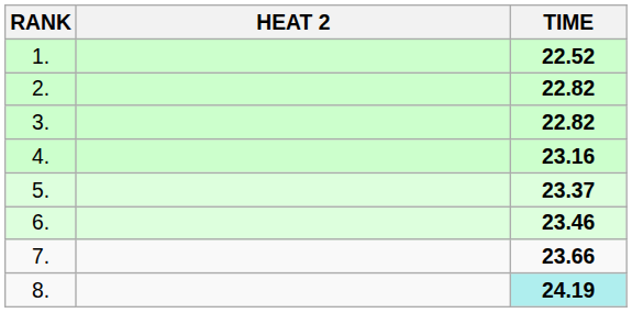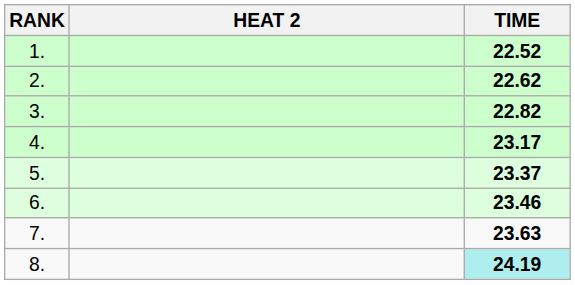 <table class="wikitable" style="border-collapse: collapse; font-size: 90%;">
 <tr>
 <th>RANK</th>
 <th style="width: 20em">HEAT 2</th>
 <th style="width: 5em">TIME</th>
 </tr>
 <tr style="background:#ccffcc;">
 <td align="center">1.</td>
 <td></td>
 <td align="center"><strong>22.52</strong></td>
 </tr>
 <tr style="background:#ccffcc;">
 <td align="center">2.</td>
 <td></td>
-<td align="center"><strong>22.82</strong></td>
+<td align="center"><strong>22.62</strong></td>
 </tr>
 <tr style="background:#ccffcc;">
 <td align="center">3.</td>
 <td></td>
 <td align="center"><strong>22.82</strong></td>
 </tr>
 <tr style="background:#ccffcc;">
 <td align="center">4.</td>
 <td></td>
-<td align="center"><strong>23.16</strong></td>
+<td align="center"><strong>23.17</strong></td>
 </tr>
 <tr style="background:#ddffdd;">
 <td align="center">5.</td>
 <td></td>
 <td align="center"><strong>23.37</strong></td>
 </tr>
 <tr style="background:#ddffdd;">
 <td align="center">6.</td>
 <td></td>
 <td align="center"><strong>23.46</strong></td>
 </tr>
 <tr>
 <td align="center">7.</td>
 <td></td>
-<td align="center"><strong>23.66</strong></td>
+<td align="center"><strong>23.63</strong></td>
 </tr>
 <tr>
 <td align="center">8.</td>
 <td></td>
 <td align="center" style="background: paleturquoise;"><strong>24.19</strong></td>
 </tr>
 </table>
